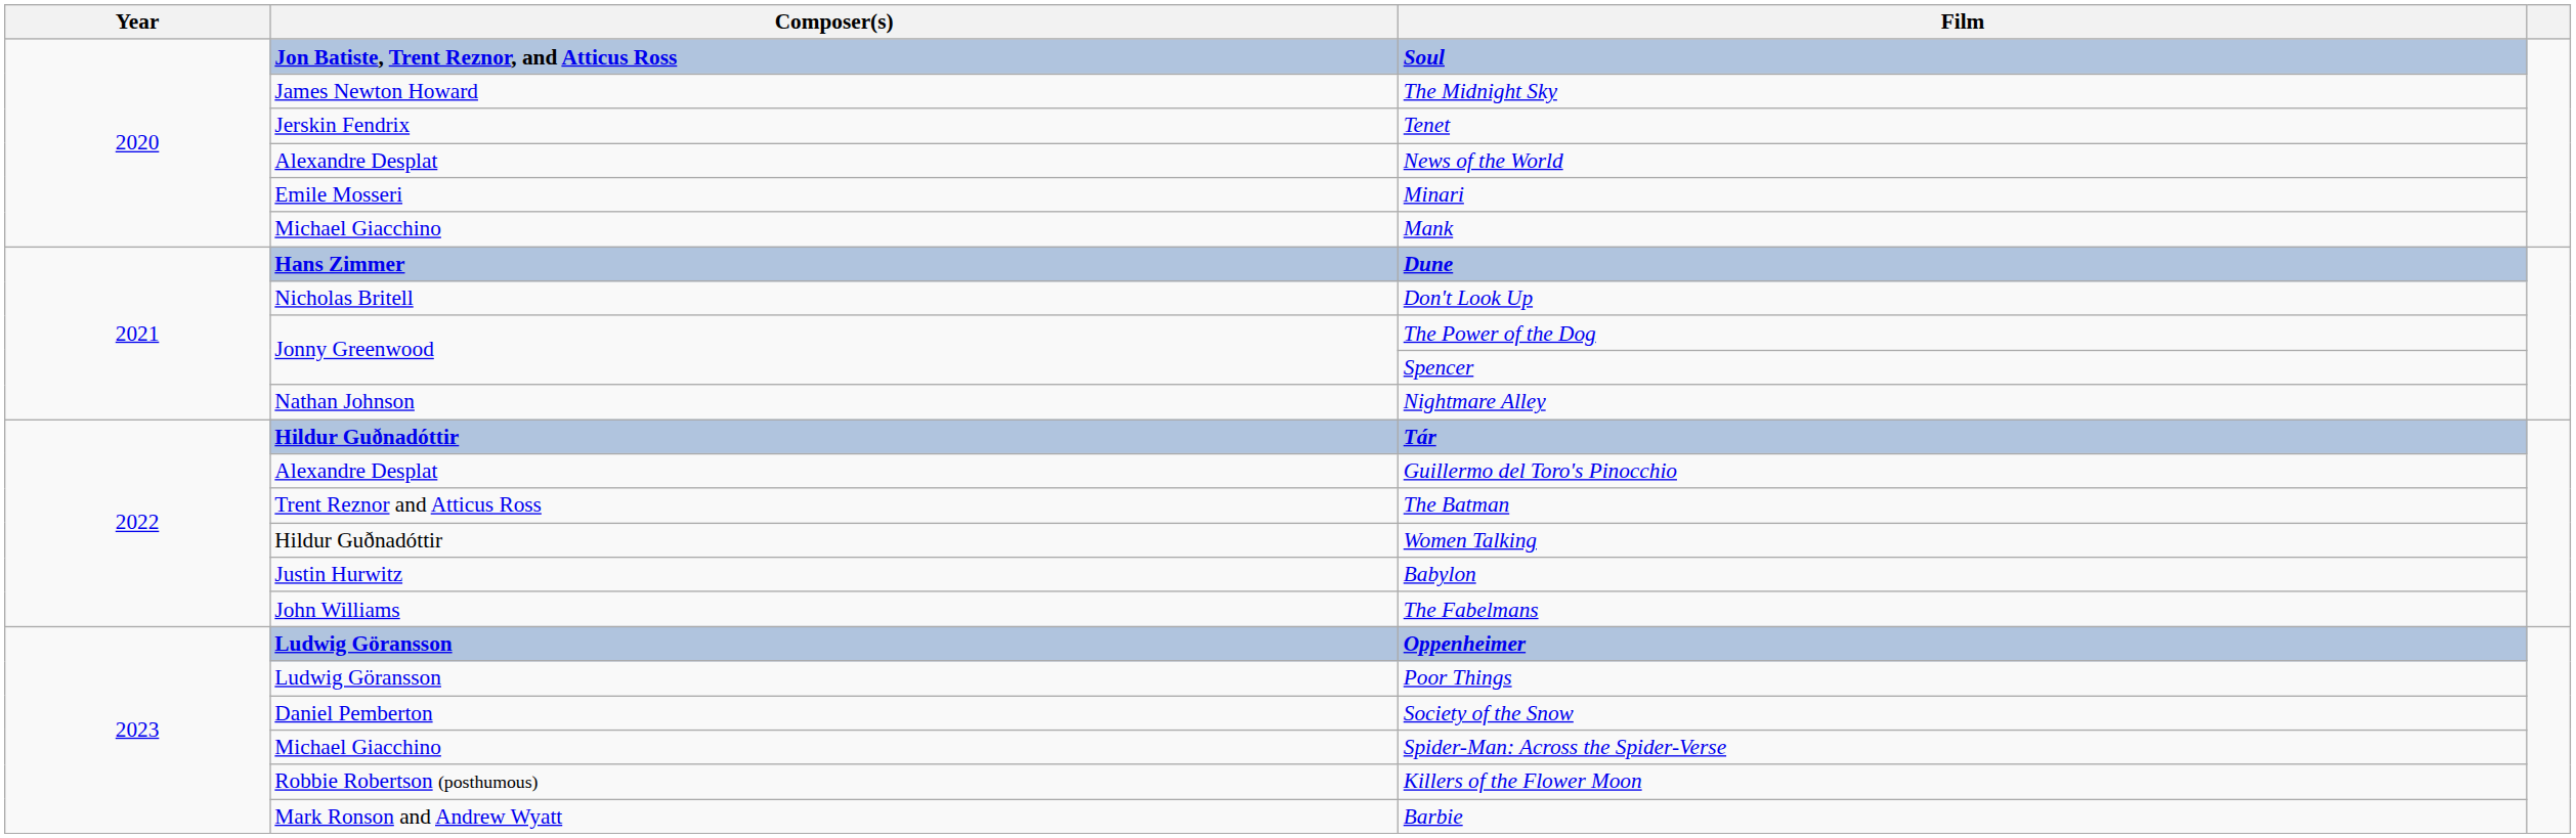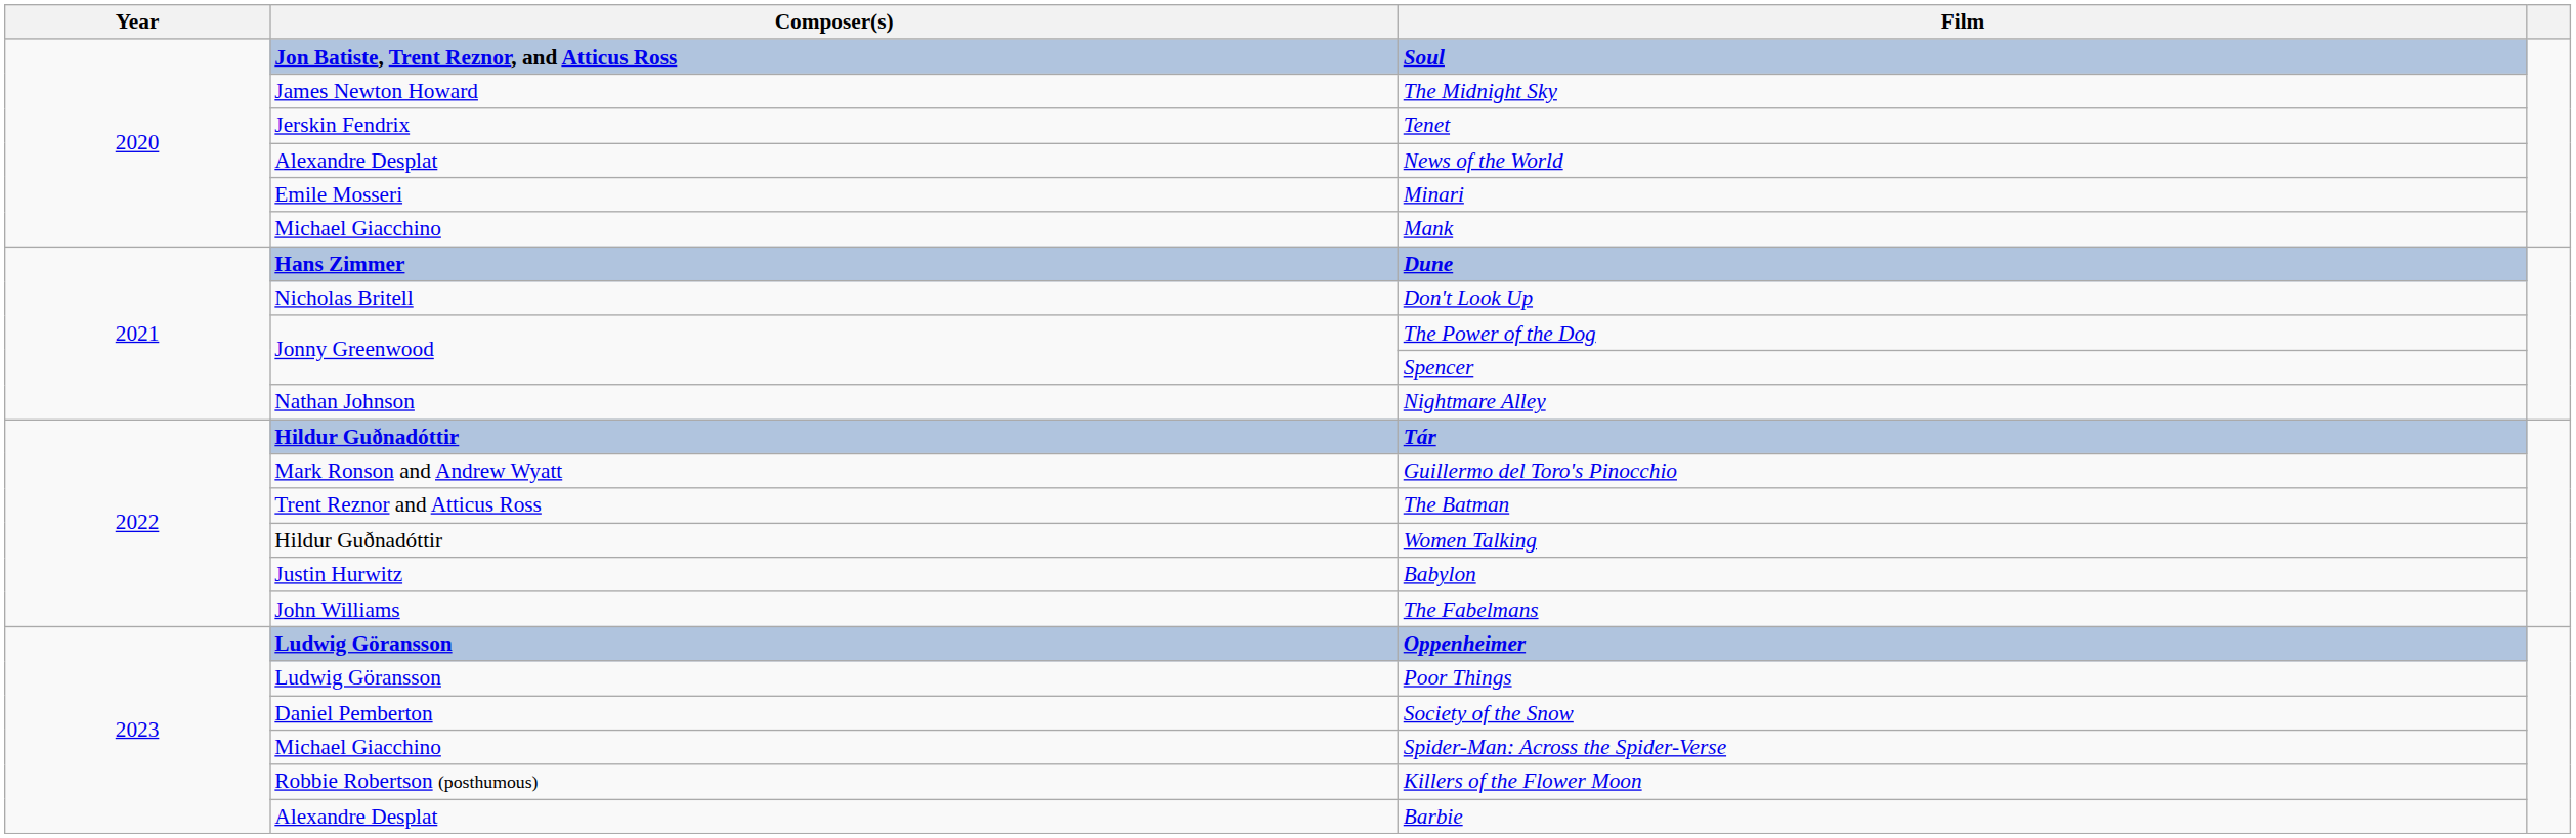 <table class="wikitable" width="95%" cellpadding="5">
 <tr>
 <th width="100"><strong>Year</strong></th>
 <th width="450"><strong>Composer(s)</strong></th>
 <th width="450"><strong>Film</strong></th>
 <th width="10"></th>
 </tr>
 <tr>
 <td rowspan="6" style="text-align:center;"><a href='#'>2020</a></td>
 <td style="background:#B0C4DE;"><strong><a href='#'>Jon Batiste</a>, <a href='#'>Trent Reznor</a>, and <a href='#'>Atticus Ross</a></strong></td>
 <td style="background:#B0C4DE;"><strong><em><a href='#'>Soul</a></em></strong></td>
 <td rowspan="6" style="text-align:center;"></td>
 </tr>
 <tr>
 <td><a href='#'>James Newton Howard</a></td>
 <td><em><a href='#'>The Midnight Sky</a></em></td>
 </tr>
 <tr>
 <td><a href='#'>Jerskin Fendrix</a></td>
 <td><em><a href='#'>Tenet</a></em></td>
 </tr>
 <tr>
 <td><a href='#'>Alexandre Desplat</a></td>
 <td><em><a href='#'>News of the World</a></em></td>
 </tr>
 <tr>
 <td><a href='#'>Emile Mosseri</a></td>
 <td><em><a href='#'>Minari</a></em></td>
 </tr>
 <tr>
 <td><a href='#'>Michael Giacchino</a></td>
 <td><em><a href='#'>Mank</a></em></td>
 </tr>
 <tr>
 <td rowspan="5" style="text-align:center;"><a href='#'>2021</a></td>
 <td style="background:#B0C4DE;"><strong><a href='#'>Hans Zimmer</a></strong></td>
 <td style="background:#B0C4DE;"><strong><em><a href='#'>Dune</a></em></strong></td>
 <td rowspan="5" style="text-align:center;"></td>
 </tr>
 <tr>
 <td><a href='#'>Nicholas Britell</a></td>
 <td><em><a href='#'>Don't Look Up</a></em></td>
 </tr>
 <tr>
 <td rowspan="2"><a href='#'>Jonny Greenwood</a></td>
 <td><em><a href='#'>The Power of the Dog</a></em></td>
 </tr>
 <tr>
 <td><em><a href='#'>Spencer</a></em></td>
 </tr>
 <tr>
 <td><a href='#'>Nathan Johnson</a></td>
 <td><em><a href='#'>Nightmare Alley</a></em></td>
 </tr>
 <tr>
 <td rowspan="6" style="text-align:center;"><a href='#'>2022</a></td>
 <td style="background:#B0C4DE;"><strong><a href='#'>Hildur Guðnadóttir</a></strong></td>
 <td style="background:#B0C4DE;"><strong><em><a href='#'>Tár</a></em></strong></td>
 <td rowspan="6" style="text-align:center;"></td>
 </tr>
 <tr>
-<td><a href='#'>Alexandre Desplat</a></td>
+<td><a href='#'>Mark Ronson</a> and <a href='#'>Andrew Wyatt</a></td>
 <td><em><a href='#'>Guillermo del Toro's Pinocchio</a></em></td>
 </tr>
 <tr>
 <td><a href='#'>Trent Reznor</a> and <a href='#'>Atticus Ross</a></td>
 <td><em><a href='#'>The Batman</a></em></td>
 </tr>
 <tr>
 <td>Hildur Guðnadóttir</td>
 <td><em><a href='#'>Women Talking</a></em></td>
 </tr>
 <tr>
 <td><a href='#'>Justin Hurwitz</a></td>
 <td><em><a href='#'>Babylon</a></em></td>
 </tr>
 <tr>
 <td><a href='#'>John Williams</a></td>
 <td><em><a href='#'>The Fabelmans</a></em></td>
 </tr>
 <tr>
 <td rowspan="6" align="center"><a href='#'>2023</a></td>
 <td style="background:#B0C4DE;"><strong><a href='#'>Ludwig Göransson</a></strong></td>
 <td style="background:#B0C4DE;"><strong><em><a href='#'>Oppenheimer</a></em></strong></td>
 <td rowspan="6" style="text-align:center;"></td>
 </tr>
 <tr>
 <td><a href='#'>Ludwig Göransson</a></td>
 <td><em><a href='#'>Poor Things</a></em></td>
 </tr>
 <tr>
 <td><a href='#'>Daniel Pemberton</a></td>
 <td><em><a href='#'>Society of the Snow</a></em></td>
 </tr>
 <tr>
 <td><a href='#'>Michael Giacchino</a></td>
 <td><em><a href='#'>Spider-Man: Across the Spider-Verse</a></em></td>
 </tr>
 <tr>
 <td><a href='#'>Robbie Robertson</a> <small>(posthumous)</small></td>
 <td><em><a href='#'>Killers of the Flower Moon</a></em></td>
 </tr>
 <tr>
-<td><a href='#'>Mark Ronson</a> and <a href='#'>Andrew Wyatt</a></td>
+<td><a href='#'>Alexandre Desplat</a></td>
 <td><em><a href='#'>Barbie</a></em></td>
 </tr>
 </table>
